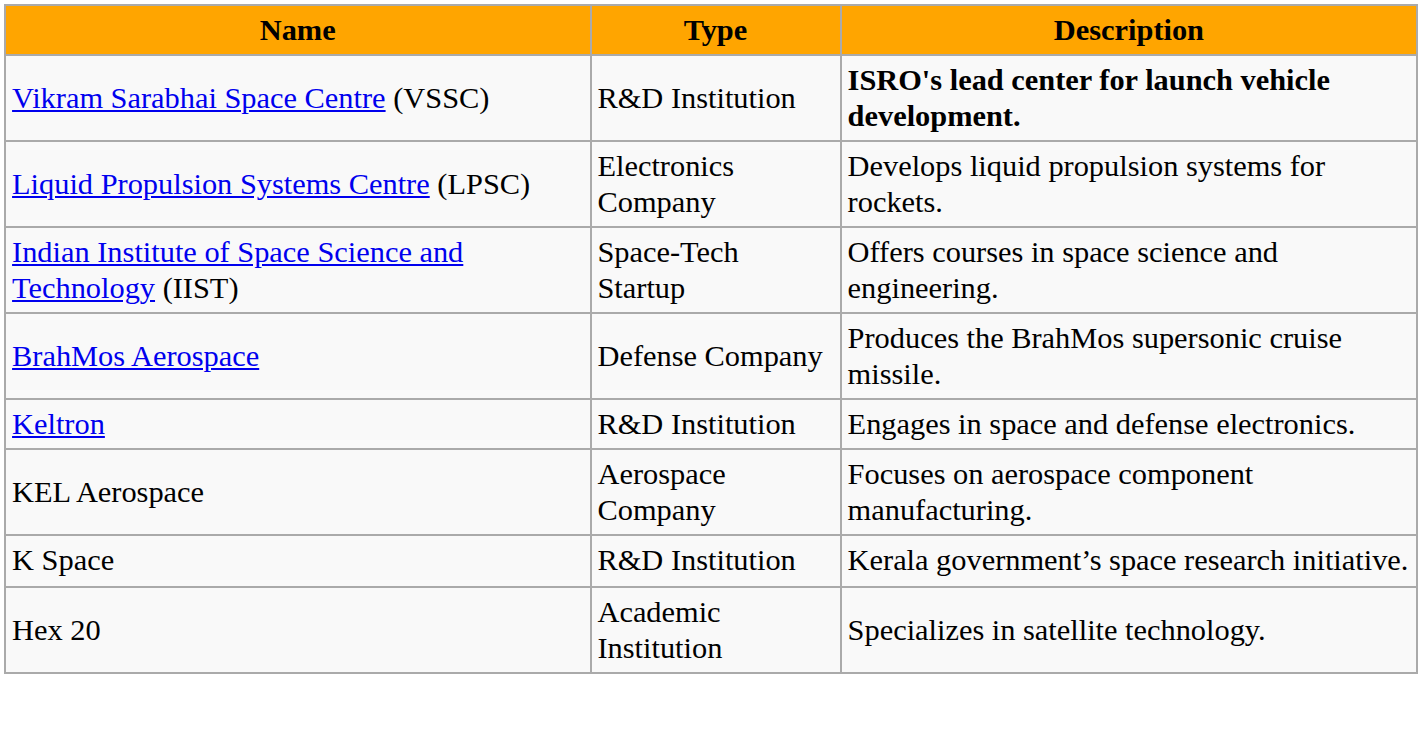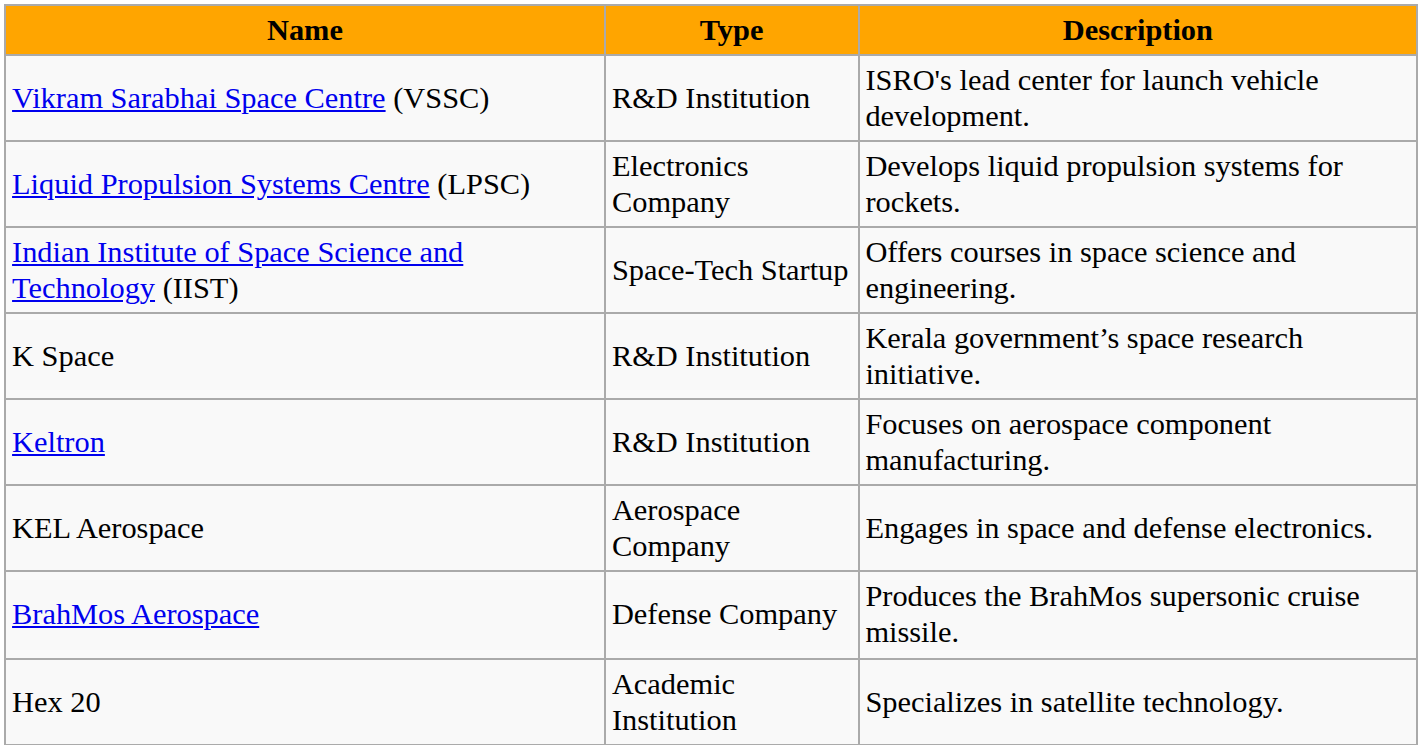 <table class="wikitable mw-collapsible" style="font-size:95%; width:80%;">
 <tr>
 <th style="background-color:orange;">Name</th>
 <th style="background-color:orange;">Type</th>
 <th style="background-color:orange;">Description</th>
 </tr>
 <tr>
 <td><a href='#'>Vikram Sarabhai Space Centre</a> (VSSC)</td>
 <td>R&D Institution</td>
-<td><strong>ISRO's lead center for launch vehicle development.</strong></td>
+<td>ISRO's lead center for launch vehicle development.</td>
 </tr>
 <tr>
 <td><a href='#'>Liquid Propulsion Systems Centre</a> (LPSC)</td>
 <td>Electronics Company</td>
 <td>Develops liquid propulsion systems for rockets.</td>
 </tr>
 <tr>
 <td><a href='#'>Indian Institute of Space Science and Technology</a> (IIST)</td>
 <td>Space-Tech Startup</td>
 <td>Offers courses in space science and engineering.</td>
 </tr>
 <tr>
-<td><a href='#'>BrahMos Aerospace</a></td>
-<td>Defense Company</td>
-<td>Produces the BrahMos supersonic cruise missile.</td>
+<td>K Space</td>
+<td>R&D Institution</td>
+<td>Kerala government’s space research initiative.</td>
 </tr>
 <tr>
 <td><a href='#'>Keltron</a></td>
 <td>R&D Institution</td>
-<td>Engages in space and defense electronics.</td>
+<td>Focuses on aerospace component manufacturing.</td>
 </tr>
 <tr>
 <td>KEL Aerospace</td>
 <td>Aerospace Company</td>
-<td>Focuses on aerospace component manufacturing.</td>
+<td>Engages in space and defense electronics.</td>
 </tr>
 <tr>
-<td>K Space</td>
-<td>R&D Institution</td>
-<td>Kerala government’s space research initiative.</td>
+<td><a href='#'>BrahMos Aerospace</a></td>
+<td>Defense Company</td>
+<td>Produces the BrahMos supersonic cruise missile.</td>
 </tr>
 <tr>
 <td>Hex 20</td>
 <td>Academic Institution</td>
 <td>Specializes in satellite technology.</td>
 </tr>
 </table>
